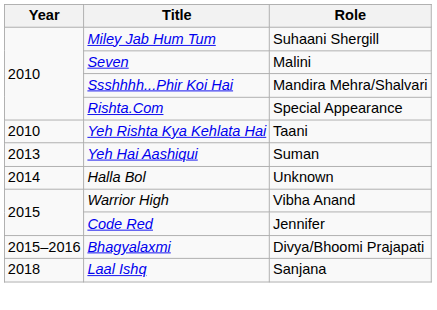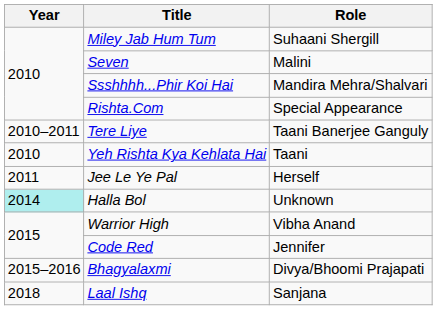 <table class="wikitable sortable">
 <tr>
 <th>Year</th>
 <th>Title</th>
 <th>Role</th>
 </tr>
 <tr>
 <td rowspan="4">2010</td>
 <td><em><a href='#'>Miley Jab Hum Tum</a></em></td>
 <td>Suhaani Shergill</td>
 </tr>
 <tr>
 <td><em><a href='#'>Seven</a></em></td>
 <td>Malini</td>
 </tr>
 <tr>
 <td><em><a href='#'>Ssshhhh...Phir Koi Hai</a></em></td>
 <td>Mandira Mehra/Shalvari</td>
 </tr>
 <tr>
 <td><em><a href='#'>Rishta.Com</a></em></td>
 <td>Special Appearance</td>
 </tr>
 <tr>
+<td>2010–2011</td>
+<td><em><a href='#'>Tere Liye</a></em></td>
+<td>Taani Banerjee Ganguly</td>
+</tr>
+<tr>
 <td>2010</td>
 <td><em><a href='#'>Yeh Rishta Kya Kehlata Hai</a></em></td>
 <td>Taani</td>
 </tr>
 <tr>
-<td>2013</td>
-<td><em><a href='#'>Yeh Hai Aashiqui</a></em></td>
-<td>Suman</td>
+<td>2011</td>
+<td><em>Jee Le Ye Pal</em></td>
+<td>Herself</td>
 </tr>
 <tr>
-<td>2014</td>
+<td style="background: paleturquoise;">2014</td>
 <td><em>Halla Bol</em></td>
 <td>Unknown</td>
 </tr>
 <tr>
 <td rowspan="2">2015</td>
 <td><em>Warrior High</em></td>
 <td>Vibha Anand</td>
 </tr>
 <tr>
 <td><em><a href='#'>Code Red</a></em></td>
 <td>Jennifer</td>
 </tr>
 <tr>
 <td>2015–2016</td>
 <td><em><a href='#'>Bhagyalaxmi</a></em></td>
 <td>Divya/Bhoomi Prajapati</td>
 </tr>
 <tr>
 <td>2018</td>
 <td><em><a href='#'>Laal Ishq</a></em></td>
 <td>Sanjana</td>
 </tr>
 </table>
